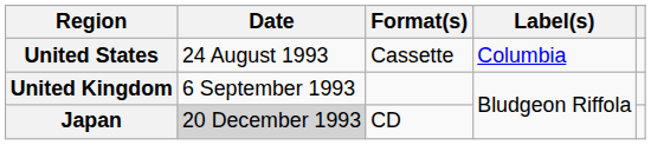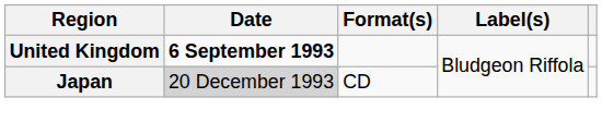 <table class="wikitable plainrowheaders">
 <tr>
 <th scope="col">Region</th>
 <th scope="col">Date</th>
 <th scope="col">Format(s)</th>
 <th scope="col">Label(s)</th>
 <th scope="col"></th>
 </tr>
 <tr>
-<th scope="row">United States</th>
-<td>24 August 1993</td>
-<td>Cassette</td>
-<td><a href='#'>Columbia</a></td>
-<td align="center"></td>
-</tr>
-<tr>
 <th scope="row">United Kingdom</th>
-<td>6 September 1993</td>
+<td><strong>6 September 1993</strong></td>
 <td></td>
 <td rowspan="2">Bludgeon Riffola</td>
 <td align="center"></td>
 </tr>
 <tr>
 <th scope="row">Japan</th>
 <td style="background: lightgrey;">20 December 1993</td>
 <td>CD</td>
 <td align="center"></td>
 </tr>
 </table>
